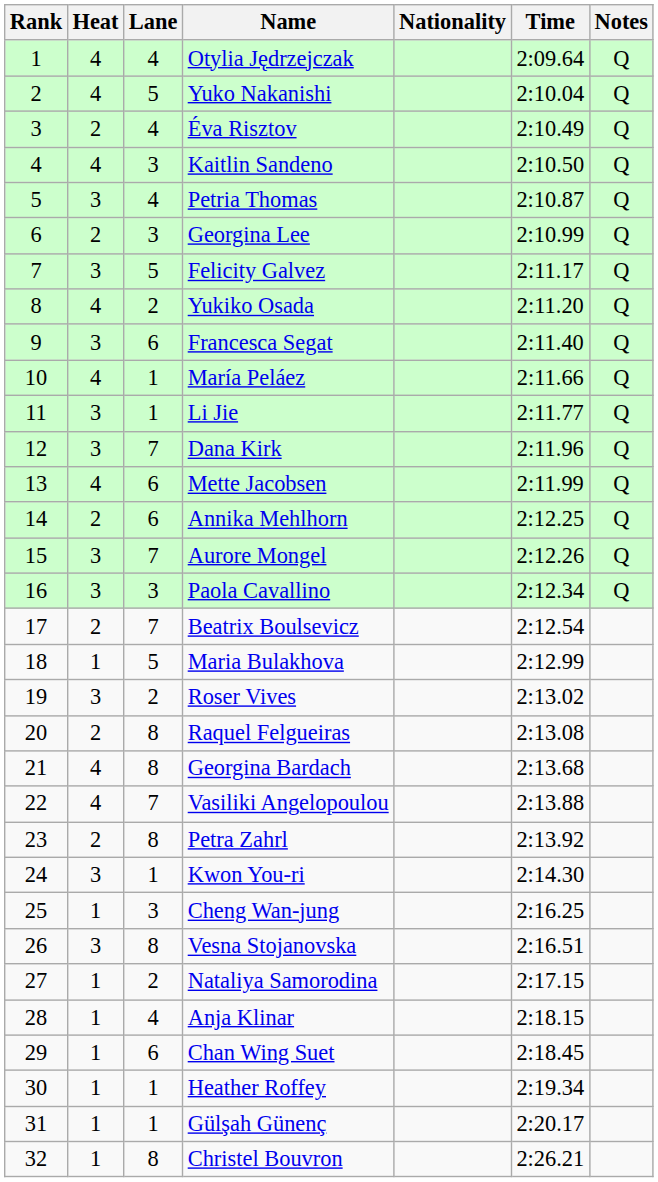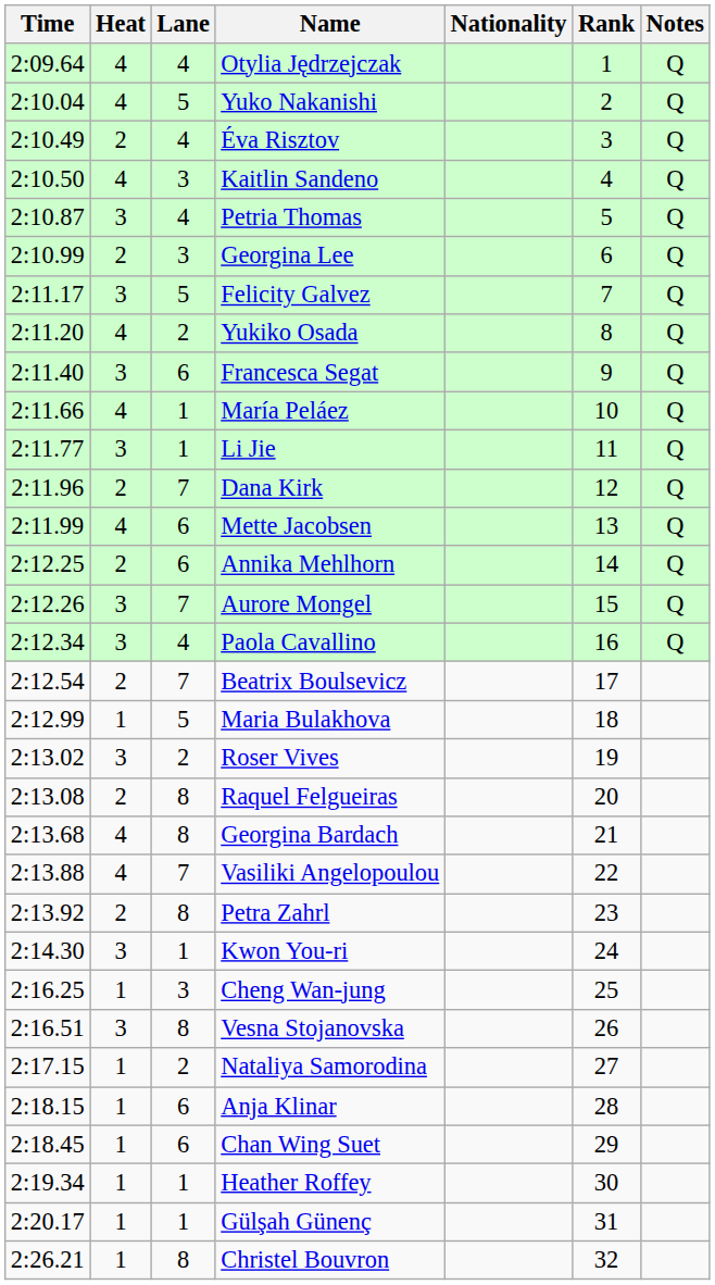 <table class="wikitable sortable" style="text-align:center">
 <tr>
-<th>Rank</th>
+<th>Time</th>
 <th>Heat</th>
 <th>Lane</th>
 <th>Name</th>
 <th>Nationality</th>
-<th>Time</th>
+<th>Rank</th>
 <th>Notes</th>
 </tr>
 <tr bgcolor=#ccffcc>
-<td>1</td>
+<td>2:09.64</td>
 <td>4</td>
 <td>4</td>
 <td align=left><a href='#'>Otylia Jędrzejczak</a></td>
 <td align=left></td>
-<td>2:09.64</td>
+<td>1</td>
 <td>Q</td>
 </tr>
 <tr bgcolor=#ccffcc>
-<td>2</td>
+<td>2:10.04</td>
 <td>4</td>
 <td>5</td>
 <td align=left><a href='#'>Yuko Nakanishi</a></td>
 <td align=left></td>
-<td>2:10.04</td>
+<td>2</td>
 <td>Q</td>
 </tr>
 <tr bgcolor=#ccffcc>
-<td>3</td>
+<td>2:10.49</td>
 <td>2</td>
 <td>4</td>
 <td align=left><a href='#'>Éva Risztov</a></td>
 <td align=left></td>
-<td>2:10.49</td>
+<td>3</td>
 <td>Q</td>
 </tr>
 <tr bgcolor=#ccffcc>
-<td>4</td>
+<td>2:10.50</td>
 <td>4</td>
 <td>3</td>
 <td align=left><a href='#'>Kaitlin Sandeno</a></td>
 <td align=left></td>
-<td>2:10.50</td>
+<td>4</td>
 <td>Q</td>
 </tr>
 <tr bgcolor=#ccffcc>
-<td>5</td>
+<td>2:10.87</td>
 <td>3</td>
 <td>4</td>
 <td align=left><a href='#'>Petria Thomas</a></td>
 <td align=left></td>
-<td>2:10.87</td>
+<td>5</td>
 <td>Q</td>
 </tr>
 <tr bgcolor=#ccffcc>
-<td>6</td>
+<td>2:10.99</td>
 <td>2</td>
 <td>3</td>
 <td align=left><a href='#'>Georgina Lee</a></td>
 <td align=left></td>
-<td>2:10.99</td>
+<td>6</td>
 <td>Q</td>
 </tr>
 <tr bgcolor=#ccffcc>
-<td>7</td>
+<td>2:11.17</td>
 <td>3</td>
 <td>5</td>
 <td align=left><a href='#'>Felicity Galvez</a></td>
 <td align=left></td>
-<td>2:11.17</td>
+<td>7</td>
 <td>Q</td>
 </tr>
 <tr bgcolor=#ccffcc>
-<td>8</td>
+<td>2:11.20</td>
 <td>4</td>
 <td>2</td>
 <td align=left><a href='#'>Yukiko Osada</a></td>
 <td align=left></td>
-<td>2:11.20</td>
+<td>8</td>
 <td>Q</td>
 </tr>
 <tr bgcolor=#ccffcc>
-<td>9</td>
+<td>2:11.40</td>
 <td>3</td>
 <td>6</td>
 <td align=left><a href='#'>Francesca Segat</a></td>
 <td align=left></td>
-<td>2:11.40</td>
+<td>9</td>
 <td>Q</td>
 </tr>
 <tr bgcolor=#ccffcc>
-<td>10</td>
+<td>2:11.66</td>
 <td>4</td>
 <td>1</td>
 <td align=left><a href='#'>María Peláez</a></td>
 <td align=left></td>
-<td>2:11.66</td>
+<td>10</td>
 <td>Q</td>
 </tr>
 <tr bgcolor=#ccffcc>
-<td>11</td>
+<td>2:11.77</td>
 <td>3</td>
 <td>1</td>
 <td align=left><a href='#'>Li Jie</a></td>
 <td align=left></td>
-<td>2:11.77</td>
+<td>11</td>
 <td>Q</td>
 </tr>
 <tr bgcolor=#ccffcc>
-<td>12</td>
-<td>3</td>
+<td>2:11.96</td>
+<td>2</td>
 <td>7</td>
 <td align=left><a href='#'>Dana Kirk</a></td>
 <td align=left></td>
-<td>2:11.96</td>
+<td>12</td>
 <td>Q</td>
 </tr>
 <tr bgcolor=#ccffcc>
-<td>13</td>
+<td>2:11.99</td>
 <td>4</td>
 <td>6</td>
 <td align=left><a href='#'>Mette Jacobsen</a></td>
 <td align=left></td>
-<td>2:11.99</td>
+<td>13</td>
 <td>Q</td>
 </tr>
 <tr bgcolor=#ccffcc>
-<td>14</td>
+<td>2:12.25</td>
 <td>2</td>
 <td>6</td>
 <td align=left><a href='#'>Annika Mehlhorn</a></td>
 <td align=left></td>
-<td>2:12.25</td>
+<td>14</td>
 <td>Q</td>
 </tr>
 <tr bgcolor=#ccffcc>
-<td>15</td>
+<td>2:12.26</td>
 <td>3</td>
 <td>7</td>
 <td align=left><a href='#'>Aurore Mongel</a></td>
 <td align=left></td>
-<td>2:12.26</td>
+<td>15</td>
 <td>Q</td>
 </tr>
 <tr bgcolor=#ccffcc>
-<td>16</td>
+<td>2:12.34</td>
 <td>3</td>
-<td>3</td>
+<td>4</td>
 <td align=left><a href='#'>Paola Cavallino</a></td>
 <td align=left></td>
-<td>2:12.34</td>
+<td>16</td>
 <td>Q</td>
 </tr>
 <tr>
-<td>17</td>
+<td>2:12.54</td>
 <td>2</td>
 <td>7</td>
 <td align=left><a href='#'>Beatrix Boulsevicz</a></td>
 <td align=left></td>
-<td>2:12.54</td>
+<td>17</td>
 <td></td>
 </tr>
 <tr>
-<td>18</td>
+<td>2:12.99</td>
 <td>1</td>
 <td>5</td>
 <td align=left><a href='#'>Maria Bulakhova</a></td>
 <td align=left></td>
-<td>2:12.99</td>
+<td>18</td>
 <td></td>
 </tr>
 <tr>
-<td>19</td>
+<td>2:13.02</td>
 <td>3</td>
 <td>2</td>
 <td align=left><a href='#'>Roser Vives</a></td>
 <td align=left></td>
-<td>2:13.02</td>
+<td>19</td>
 <td></td>
 </tr>
 <tr>
-<td>20</td>
+<td>2:13.08</td>
 <td>2</td>
 <td>8</td>
 <td align=left><a href='#'>Raquel Felgueiras</a></td>
 <td align=left></td>
-<td>2:13.08</td>
+<td>20</td>
 <td></td>
 </tr>
 <tr>
-<td>21</td>
+<td>2:13.68</td>
 <td>4</td>
 <td>8</td>
 <td align=left><a href='#'>Georgina Bardach</a></td>
 <td align=left></td>
-<td>2:13.68</td>
+<td>21</td>
 <td></td>
 </tr>
 <tr>
-<td>22</td>
+<td>2:13.88</td>
 <td>4</td>
 <td>7</td>
 <td align=left><a href='#'>Vasiliki Angelopoulou</a></td>
 <td align=left></td>
-<td>2:13.88</td>
+<td>22</td>
 <td></td>
 </tr>
 <tr>
-<td>23</td>
+<td>2:13.92</td>
 <td>2</td>
 <td>8</td>
 <td align=left><a href='#'>Petra Zahrl</a></td>
 <td align=left></td>
-<td>2:13.92</td>
+<td>23</td>
 <td></td>
 </tr>
 <tr>
-<td>24</td>
+<td>2:14.30</td>
 <td>3</td>
 <td>1</td>
 <td align=left><a href='#'>Kwon You-ri</a></td>
 <td align=left></td>
-<td>2:14.30</td>
+<td>24</td>
 <td></td>
 </tr>
 <tr>
-<td>25</td>
+<td>2:16.25</td>
 <td>1</td>
 <td>3</td>
 <td align=left><a href='#'>Cheng Wan-jung</a></td>
 <td align=left></td>
-<td>2:16.25</td>
+<td>25</td>
 <td></td>
 </tr>
 <tr>
-<td>26</td>
+<td>2:16.51</td>
 <td>3</td>
 <td>8</td>
 <td align=left><a href='#'>Vesna Stojanovska</a></td>
 <td align=left></td>
-<td>2:16.51</td>
+<td>26</td>
 <td></td>
 </tr>
 <tr>
-<td>27</td>
+<td>2:17.15</td>
 <td>1</td>
 <td>2</td>
 <td align=left><a href='#'>Nataliya Samorodina</a></td>
 <td align=left></td>
-<td>2:17.15</td>
+<td>27</td>
 <td></td>
 </tr>
 <tr>
-<td>28</td>
+<td>2:18.15</td>
 <td>1</td>
-<td>4</td>
+<td>6</td>
 <td align=left><a href='#'>Anja Klinar</a></td>
 <td align=left></td>
-<td>2:18.15</td>
+<td>28</td>
 <td></td>
 </tr>
 <tr>
-<td>29</td>
+<td>2:18.45</td>
 <td>1</td>
 <td>6</td>
 <td align=left><a href='#'>Chan Wing Suet</a></td>
 <td align=left></td>
-<td>2:18.45</td>
+<td>29</td>
 <td></td>
 </tr>
 <tr>
-<td>30</td>
+<td>2:19.34</td>
 <td>1</td>
 <td>1</td>
 <td align=left><a href='#'>Heather Roffey</a></td>
 <td align=left></td>
-<td>2:19.34</td>
+<td>30</td>
 <td></td>
 </tr>
 <tr>
-<td>31</td>
+<td>2:20.17</td>
 <td>1</td>
 <td>1</td>
 <td align=left><a href='#'>Gülşah Günenç</a></td>
 <td align=left></td>
-<td>2:20.17</td>
+<td>31</td>
 <td></td>
 </tr>
 <tr>
-<td>32</td>
+<td>2:26.21</td>
 <td>1</td>
 <td>8</td>
 <td align=left><a href='#'>Christel Bouvron</a></td>
 <td align=left></td>
-<td>2:26.21</td>
+<td>32</td>
 <td></td>
 </tr>
 </table>
